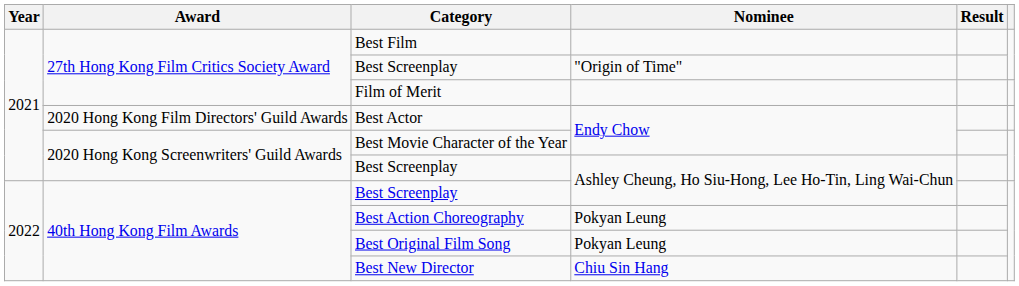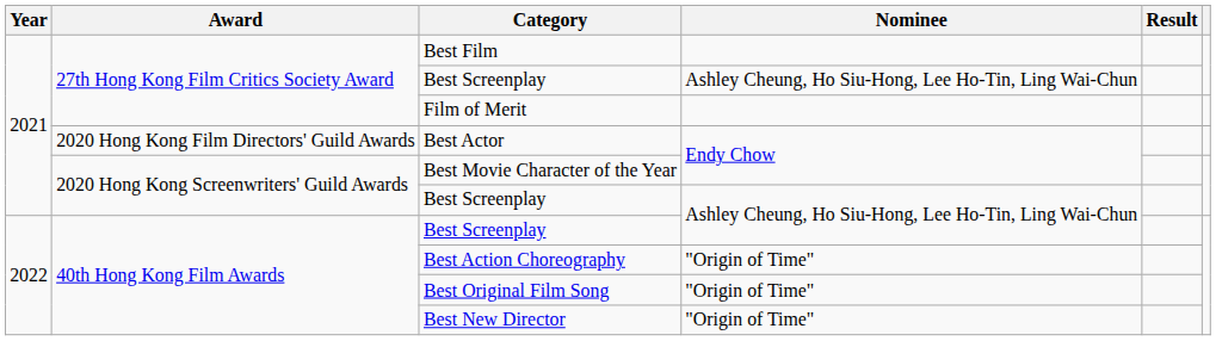 <table class="wikitable plainrowheaders">
 <tr>
 <th>Year</th>
 <th>Award</th>
 <th>Category</th>
 <th>Nominee</th>
 <th>Result</th>
 <th></th>
 </tr>
 <tr>
 <td rowspan="6">2021</td>
 <td rowspan="3"><a href='#'>27th Hong Kong Film Critics Society Award</a></td>
 <td>Best Film</td>
 <td></td>
 <td></td>
 <td rowspan="2"></td>
 </tr>
 <tr>
 <td>Best Screenplay</td>
-<td>"Origin of Time"</td>
+<td>Ashley Cheung, Ho Siu-Hong, Lee Ho-Tin, Ling Wai-Chun</td>
 <td></td>
 </tr>
 <tr>
 <td>Film of Merit</td>
 <td></td>
 <td></td>
 <td></td>
 </tr>
 <tr>
 <td>2020 Hong Kong Film Directors' Guild Awards</td>
 <td>Best Actor</td>
 <td rowspan="2"><a href='#'>Endy Chow</a></td>
 <td></td>
 <td></td>
 </tr>
 <tr>
 <td rowspan="2">2020 Hong Kong Screenwriters' Guild Awards</td>
 <td>Best Movie Character of the Year</td>
 <td></td>
 <td rowspan="2"></td>
 </tr>
 <tr>
 <td>Best Screenplay</td>
 <td rowspan="2">Ashley Cheung, Ho Siu-Hong, Lee Ho-Tin, Ling Wai-Chun</td>
 <td></td>
 </tr>
 <tr>
 <td rowspan="4">2022</td>
 <td rowspan="4"><a href='#'>40th Hong Kong Film Awards</a></td>
 <td><a href='#'>Best Screenplay</a></td>
 <td></td>
 <td rowspan="4"></td>
 </tr>
 <tr>
 <td><a href='#'>Best Action Choreography</a></td>
-<td>Pokyan Leung</td>
+<td>"Origin of Time"</td>
 <td></td>
 </tr>
 <tr>
 <td><a href='#'>Best Original Film Song</a></td>
-<td>Pokyan Leung</td>
+<td>"Origin of Time"</td>
 <td></td>
 </tr>
 <tr>
 <td><a href='#'>Best New Director</a></td>
-<td><a href='#'>Chiu Sin Hang</a></td>
+<td>"Origin of Time"</td>
 <td></td>
 </tr>
 </table>
